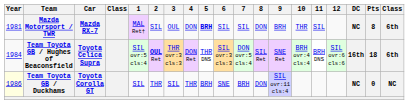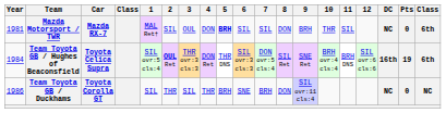 <table class="wikitable" style="text-align:center; font-size:85%">
 <tr>
 <th>Year</th>
 <th>Team</th>
 <th>Car</th>
 <th>Class</th>
 <th>1</th>
 <th>2</th>
 <th>3</th>
 <th>4</th>
 <th>5</th>
 <th>6</th>
 <th>7</th>
 <th>8</th>
 <th>9</th>
 <th>10</th>
 <th>11</th>
 <th>12</th>
 <th>DC</th>
 <th>Pts</th>
 <th>Class</th>
 </tr>
 <tr>
 <td><a href='#'>1981</a></td>
 <th><a href='#'>Mazda Motorsport / TWR</a></th>
 <th><a href='#'>Mazda RX-7</a></th>
 <th><span></span></th>
 <td style="background:#EFCFFF;"><a href='#'>MAL</a><br><small>Ret†</small></td>
 <td><a href='#'>SIL</a></td>
 <td><a href='#'>OUL</a></td>
 <td><a href='#'>DON</a></td>
 <td><strong><a href='#'>BRH</a></strong></td>
 <td><a href='#'>SIL</a></td>
 <td><a href='#'>SIL</a></td>
 <td><a href='#'>DON</a></td>
 <td><a href='#'>BRH</a></td>
 <td><a href='#'>THR</a></td>
 <td><a href='#'>SIL</a></td>
 <td></td>
 <th>NC</th>
-<th>8</th>
+<th>0</th>
 <th>6th</th>
 </tr>
 <tr>
 <td><a href='#'>1984</a></td>
 <th><a href='#'>Team Toyota GB</a> / Hughes of Beaconsfield</th>
 <th><a href='#'>Toyota Celica Supra</a></th>
 <th><span></span></th>
 <td style="background:#DFFFDF;"><a href='#'>SIL</a><br><small>ovr:5<br>cls:4</small></td>
 <td style="background:#EFCFFF;"><strong><a href='#'>OUL</a></strong><br><small>Ret</small></td>
 <td style="background:#FFDF9F;"><a href='#'>THR</a><br><small>ovr:3<br>cls:3</small></td>
 <td style="background:#EFCFFF;"><a href='#'>DON</a><br><small>Ret</small></td>
 <td style="background:#FFFFFF;"><a href='#'>THR</a><br><small>DNS</small></td>
 <td style="background:#FFDF9F;"><a href='#'>SIL</a><br><small>ovr:3<br>cls:3</small></td>
 <td style="background:#DFFFDF;"><a href='#'>DON</a><br><small>ovr:5<br>cls:4</small></td>
 <td style="background:#EFCFFF;"><a href='#'>SIL</a><br><small>Ret</small></td>
 <td style="background:#EFCFFF;"><a href='#'>SNE</a><br><small>Ret</small></td>
 <td style="background:#DFFFDF;"><a href='#'>BRH</a><br><small>ovr:4<br>cls:4</small></td>
 <td style="background:#FFFFFF;"><a href='#'>BRH</a><br><small>DNS</small></td>
 <td style="background:#DFFFDF;"><a href='#'>SIL</a><br><small>ovr:6<br>cls:6</small></td>
 <th>16th</th>
-<th>18</th>
+<th>19</th>
 <th>6th</th>
 </tr>
 <tr>
-<td style="background: lightyellow;"><a href='#'>1986</a></td>
+<td><a href='#'>1986</a></td>
 <th><a href='#'>Team Toyota GB</a> / Duckhams</th>
 <th><a href='#'>Toyota Corolla GT</a></th>
 <th><span></span></th>
 <td><a href='#'>SIL</a></td>
 <td><a href='#'>THR</a></td>
 <td><a href='#'>SIL</a></td>
 <td><a href='#'>THR</a></td>
 <td><a href='#'>BRH</a></td>
 <td><a href='#'>SNE</a></td>
 <td><a href='#'>BRH</a></td>
 <td><a href='#'>DON</a></td>
 <td style="background:#CFCFFF;"><a href='#'>SIL</a><br><small>ovr:11<br>cls:4</small></td>
 <td></td>
 <td></td>
 <td></td>
 <th>NC</th>
 <th>0</th>
 <th>NC</th>
 </tr>
 <tr>
 <th colspan="19"></th>
 </tr>
 </table>
